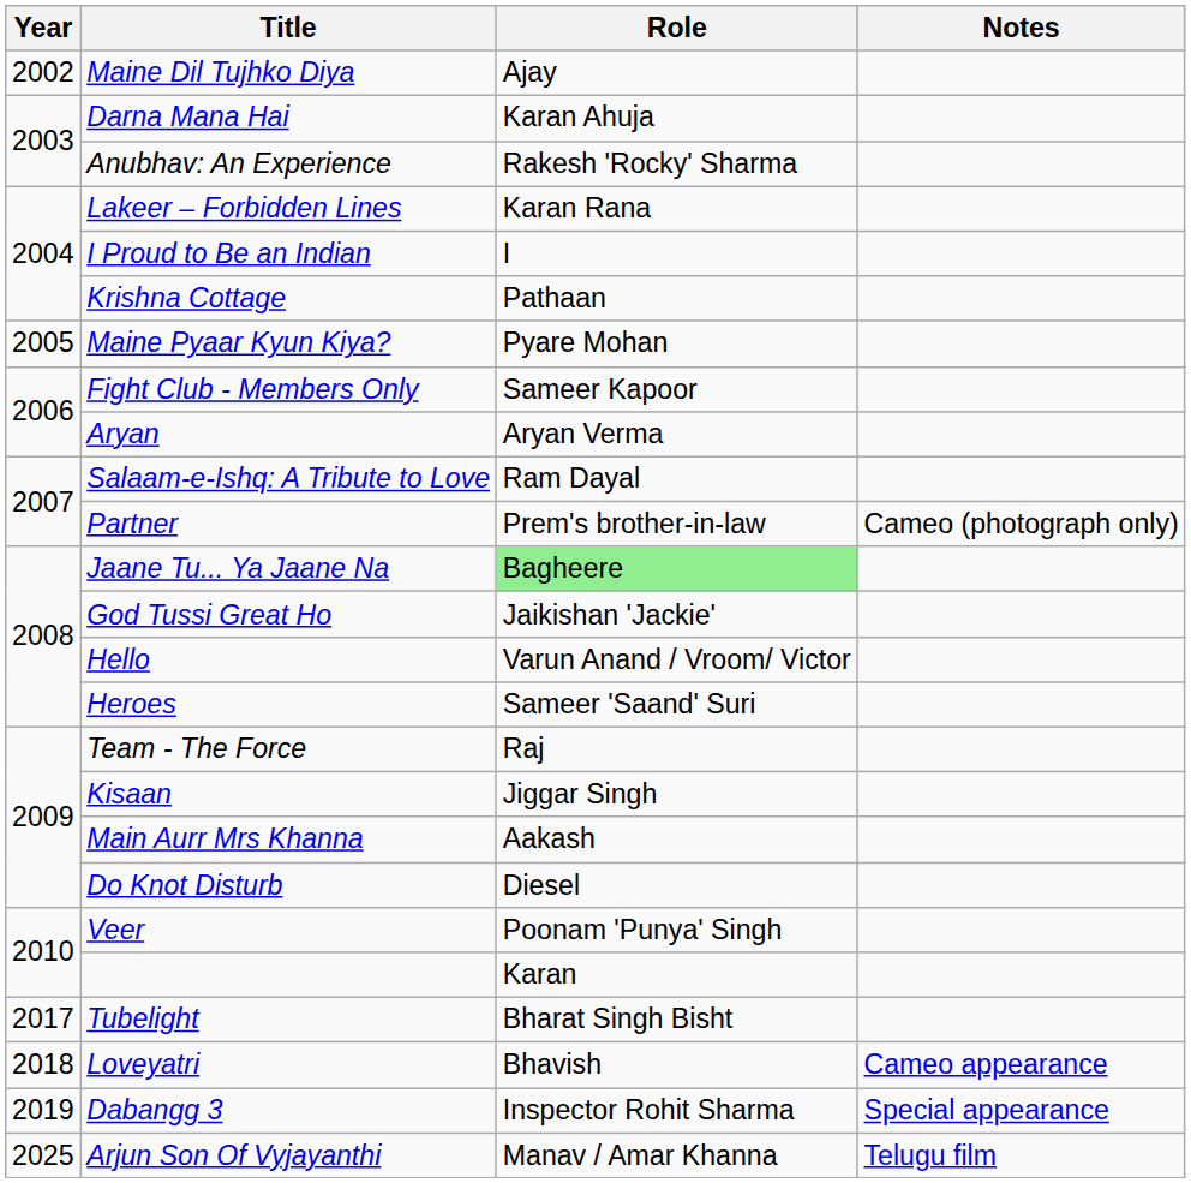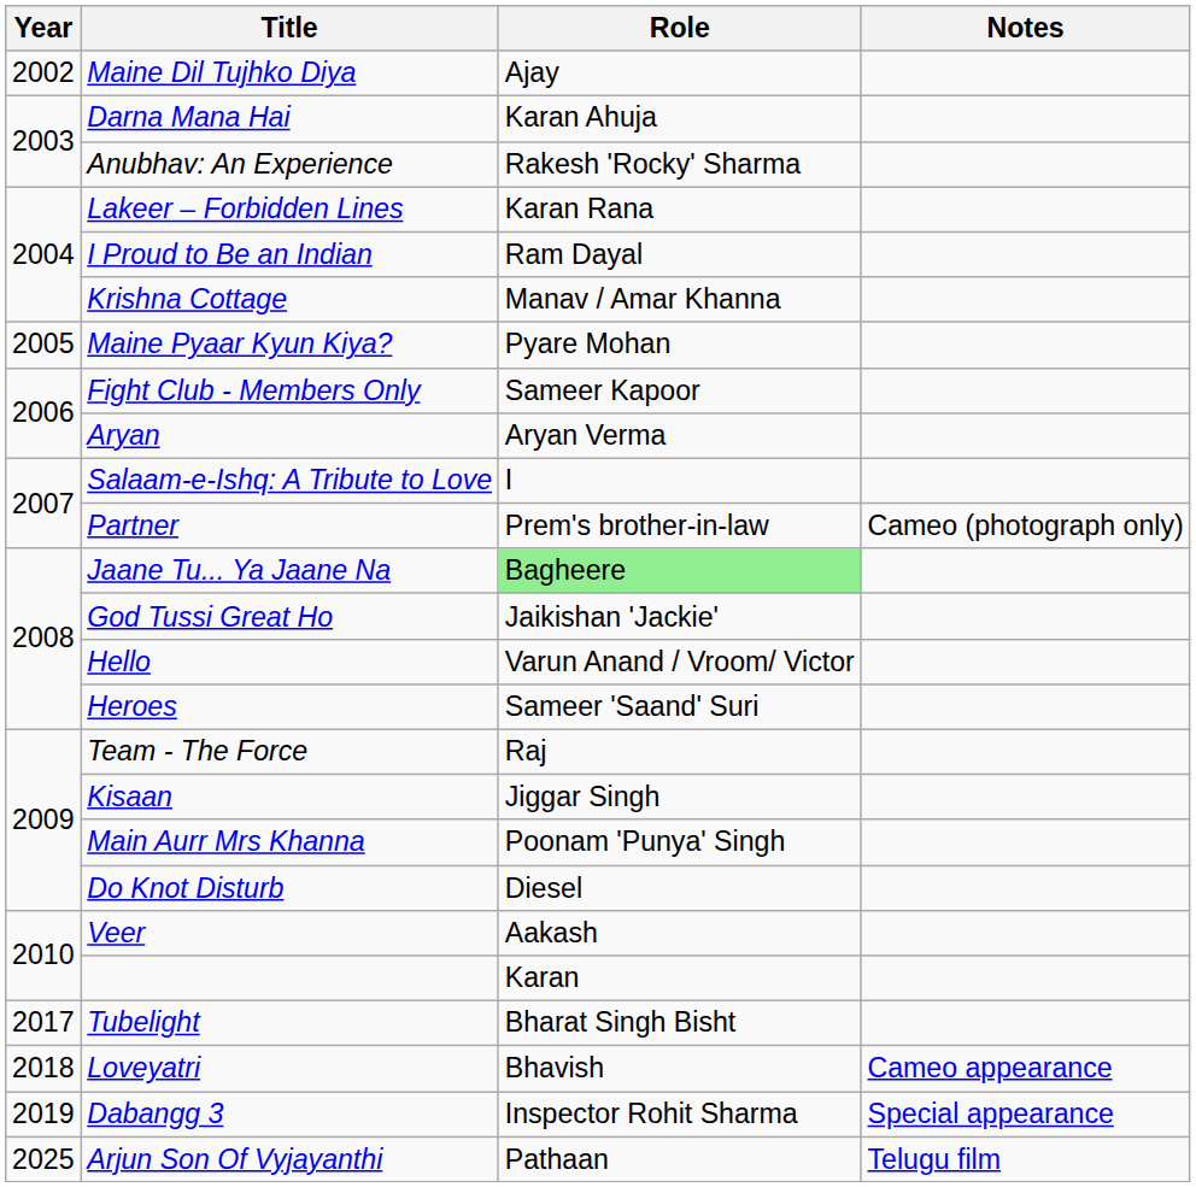 <table class="wikitable" style="font-size:97%;">
 <tr>
 <th>Year</th>
 <th>Title</th>
 <th>Role</th>
 <th>Notes</th>
 </tr>
 <tr>
 <td>2002</td>
 <td><em><a href='#'>Maine Dil Tujhko Diya</a></em></td>
 <td>Ajay</td>
 <td></td>
 </tr>
 <tr>
 <td rowspan="2">2003</td>
 <td><em><a href='#'>Darna Mana Hai</a></em></td>
 <td>Karan Ahuja</td>
 <td></td>
 </tr>
 <tr>
 <td><em>Anubhav: An Experience</em></td>
 <td>Rakesh 'Rocky' Sharma</td>
 <td></td>
 </tr>
 <tr>
 <td rowspan="3">2004</td>
 <td><em><a href='#'>Lakeer – Forbidden Lines</a></em></td>
 <td>Karan Rana</td>
 <td></td>
 </tr>
 <tr>
 <td><em><a href='#'>I Proud to Be an Indian</a></em></td>
-<td>I</td>
+<td>Ram Dayal</td>
 <td></td>
 </tr>
 <tr>
 <td><em><a href='#'>Krishna Cottage</a></em></td>
-<td>Pathaan</td>
+<td>Manav / Amar Khanna</td>
 <td></td>
 </tr>
 <tr>
 <td>2005</td>
 <td><em><a href='#'>Maine Pyaar Kyun Kiya?</a></em></td>
 <td>Pyare Mohan</td>
 </tr>
 <tr>
 <td rowspan="2">2006</td>
 <td><em><a href='#'>Fight Club - Members Only</a></em></td>
 <td>Sameer Kapoor</td>
 <td></td>
 </tr>
 <tr>
 <td><em><a href='#'>Aryan</a></em></td>
 <td>Aryan Verma</td>
 <td></td>
 </tr>
 <tr>
 <td rowspan="2">2007</td>
 <td><em><a href='#'>Salaam-e-Ishq: A Tribute to Love</a></em></td>
-<td>Ram Dayal</td>
+<td>I</td>
 <td></td>
 </tr>
 <tr>
 <td><em><a href='#'>Partner</a></em></td>
 <td>Prem's brother-in-law</td>
 <td>Cameo (photograph only)</td>
 </tr>
 <tr>
 <td rowspan="4">2008</td>
 <td><em><a href='#'>Jaane Tu... Ya Jaane Na</a></em></td>
 <td style="background: lightgreen;">Bagheere</td>
 <td></td>
 </tr>
 <tr>
 <td><em><a href='#'>God Tussi Great Ho</a></em></td>
 <td>Jaikishan 'Jackie'</td>
 <td></td>
 </tr>
 <tr>
 <td><em><a href='#'>Hello</a></em></td>
 <td>Varun Anand / Vroom/ Victor</td>
 <td></td>
 </tr>
 <tr>
 <td><em><a href='#'>Heroes</a></em></td>
 <td>Sameer 'Saand' Suri</td>
 <td></td>
 </tr>
 <tr>
 <td rowspan="4">2009</td>
 <td><em>Team - The Force</em></td>
 <td>Raj</td>
 <td></td>
 </tr>
 <tr>
 <td><em><a href='#'>Kisaan</a></em></td>
 <td>Jiggar Singh</td>
 <td></td>
 </tr>
 <tr>
 <td><em><a href='#'>Main Aurr Mrs Khanna</a></em></td>
-<td>Aakash</td>
+<td>Poonam 'Punya' Singh</td>
 <td></td>
 </tr>
 <tr>
 <td><em><a href='#'>Do Knot Disturb</a></em></td>
 <td>Diesel</td>
 <td></td>
 </tr>
 <tr>
 <td rowspan="2">2010</td>
 <td><em><a href='#'>Veer</a></em></td>
-<td>Poonam 'Punya' Singh</td>
+<td>Aakash</td>
 <td></td>
 </tr>
 <tr>
 <td></td>
 <td>Karan</td>
 <td></td>
 </tr>
 <tr>
 <td>2017</td>
 <td><em><a href='#'>Tubelight</a></em></td>
 <td>Bharat Singh Bisht</td>
 <td></td>
 </tr>
 <tr>
 <td>2018</td>
 <td><em><a href='#'>Loveyatri</a></em></td>
 <td>Bhavish</td>
 <td><a href='#'>Cameo appearance</a></td>
 </tr>
 <tr>
 <td>2019</td>
 <td><em><a href='#'>Dabangg 3</a></em></td>
 <td>Inspector Rohit Sharma</td>
 <td><a href='#'>Special appearance</a></td>
 </tr>
 <tr>
 <td>2025</td>
 <td><a href='#'><em>Arjun Son Of Vyjayanthi</em></a></td>
-<td>Manav / Amar Khanna</td>
+<td>Pathaan</td>
 <td><a href='#'>Telugu film</a></td>
 </tr>
 </table>
